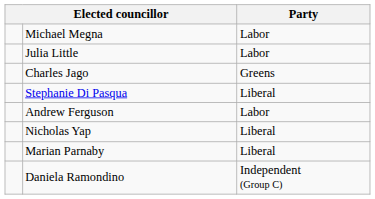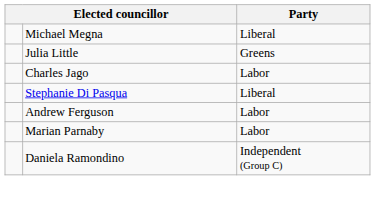 <table class="wikitable" style="float:right;clear:right;width:30%">
 <tr>
 <th colspan="2">Elected councillor</th>
 <th>Party</th>
 </tr>
 <tr>
 <td> </td>
 <td>Michael Megna</td>
-<td>Labor</td>
+<td>Liberal</td>
 </tr>
 <tr>
 <td> </td>
 <td>Julia Little</td>
-<td>Labor</td>
+<td>Greens</td>
 </tr>
 <tr>
 <td> </td>
 <td>Charles Jago</td>
-<td>Greens</td>
+<td>Labor</td>
 </tr>
 <tr>
 <td> </td>
 <td><a href='#'>Stephanie Di Pasqua</a></td>
 <td>Liberal</td>
 </tr>
 <tr>
 <td> </td>
 <td>Andrew Ferguson</td>
 <td>Labor</td>
 </tr>
 <tr>
 <td> </td>
-<td>Nicholas Yap</td>
-<td>Liberal</td>
-</tr>
-<tr>
-<td> </td>
 <td>Marian Parnaby</td>
-<td>Liberal</td>
+<td>Labor</td>
 </tr>
 <tr>
 <td> </td>
 <td>Daniela Ramondino</td>
 <td>Independent <br> <small> (Group C) </small></td>
 </tr>
 </table>
